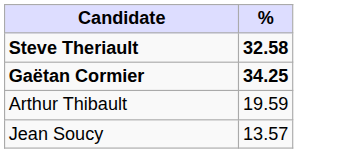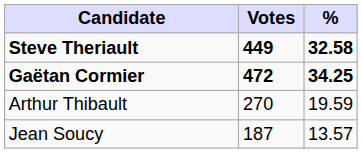 <table class="wikitable">
 <tr>
 <th style="background:#ddf; width:200px;">Candidate</th>
+<th style="background:#ddf; width:50px;">Votes</th>
 <th style="background:#ddf; width:30px;">%</th>
 </tr>
 <tr>
 <td><strong>Steve Theriault</strong></td>
+<td><strong>449</strong></td>
 <td><strong>32.58</strong></td>
 </tr>
 <tr>
 <td><strong>Gaëtan Cormier</strong></td>
+<td><strong>472</strong></td>
 <td><strong>34.25</strong></td>
 </tr>
 <tr>
 <td>Arthur Thibault</td>
+<td>270</td>
 <td>19.59</td>
 </tr>
 <tr>
 <td>Jean Soucy</td>
+<td>187</td>
 <td>13.57</td>
 </tr>
 </table>
